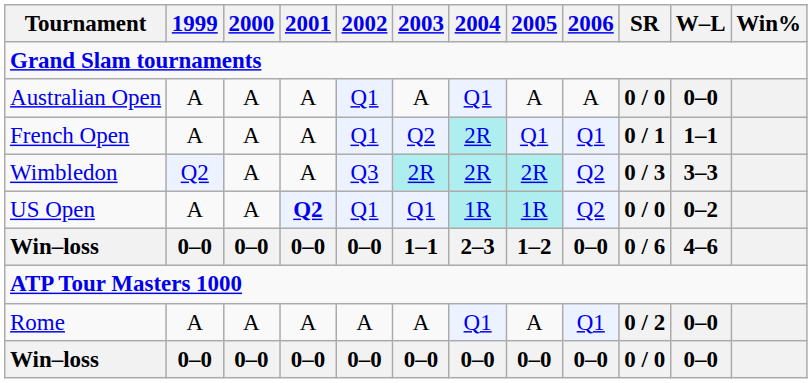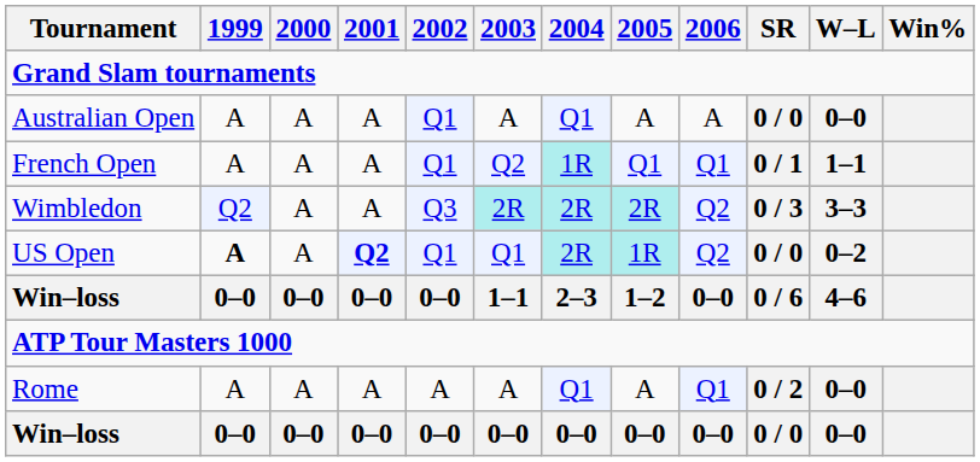 <table class=wikitable style=text-align:center;font-size:97%>
 <tr>
 <th>Tournament</th>
 <th><a href='#'>1999</a></th>
 <th><a href='#'>2000</a></th>
 <th><a href='#'>2001</a></th>
 <th><a href='#'>2002</a></th>
 <th><a href='#'>2003</a></th>
 <th><a href='#'>2004</a></th>
 <th><a href='#'>2005</a></th>
 <th><a href='#'>2006</a></th>
 <th>SR</th>
 <th>W–L</th>
 <th>Win%</th>
 </tr>
 <tr>
 <td colspan=25 style=text-align:left><a href='#'><strong>Grand Slam tournaments</strong></a></td>
 </tr>
 <tr>
 <td align=left><a href='#'>Australian Open</a></td>
 <td>A</td>
 <td>A</td>
 <td>A</td>
 <td bgcolor=ecf2ff><a href='#'>Q1</a></td>
 <td>A</td>
 <td bgcolor=ecf2ff><a href='#'>Q1</a></td>
 <td>A</td>
 <td>A</td>
 <th>0 / 0</th>
 <th>0–0</th>
 <th></th>
 </tr>
 <tr>
 <td align=left><a href='#'>French Open</a></td>
 <td>A</td>
 <td>A</td>
 <td>A</td>
 <td bgcolor=ecf2ff><a href='#'>Q1</a></td>
 <td bgcolor=ecf2ff><a href='#'>Q2</a></td>
-<td bgcolor=afeeee><a href='#'>2R</a></td>
+<td bgcolor=afeeee><a href='#'>1R</a></td>
 <td bgcolor=ecf2ff><a href='#'>Q1</a></td>
 <td bgcolor=ecf2ff><a href='#'>Q1</a></td>
 <th>0 / 1</th>
 <th>1–1</th>
 <th></th>
 </tr>
 <tr>
 <td align=left><a href='#'>Wimbledon</a></td>
 <td bgcolor=ecf2ff><a href='#'>Q2</a></td>
 <td>A</td>
 <td>A</td>
 <td bgcolor=ecf2ff><a href='#'>Q3</a></td>
 <td bgcolor=afeeee><a href='#'>2R</a></td>
 <td bgcolor=afeeee><a href='#'>2R</a></td>
 <td bgcolor=afeeee><a href='#'>2R</a></td>
 <td bgcolor=ecf2ff><a href='#'>Q2</a></td>
 <th>0 / 3</th>
 <th>3–3</th>
 <th></th>
 </tr>
 <tr>
 <td align=left><a href='#'>US Open</a></td>
-<td>A</td>
+<td><strong>A</strong></td>
 <td>A</td>
 <td bgcolor=ecf2ff><strong><a href='#'>Q2</a></strong></td>
 <td bgcolor=ecf2ff><a href='#'>Q1</a></td>
 <td bgcolor=ecf2ff><a href='#'>Q1</a></td>
-<td bgcolor=afeeee><a href='#'>1R</a></td>
+<td bgcolor=afeeee><a href='#'>2R</a></td>
 <td bgcolor=afeeee><a href='#'>1R</a></td>
 <td bgcolor=ecf2ff><a href='#'>Q2</a></td>
 <th>0 / 0</th>
 <th>0–2</th>
 <th></th>
 </tr>
 <tr>
 <th style=text-align:left><strong>Win–loss</strong></th>
 <th>0–0</th>
 <th>0–0</th>
 <th>0–0</th>
 <th>0–0</th>
 <th>1–1</th>
 <th>2–3</th>
 <th>1–2</th>
 <th>0–0</th>
 <th>0 / 6</th>
 <th>4–6</th>
 <th></th>
 </tr>
 <tr>
 <td colspan=25 style=text-align:left><strong><a href='#'>ATP Tour Masters 1000</a></strong></td>
 </tr>
 <tr>
 <td align=left><a href='#'>Rome</a></td>
 <td>A</td>
 <td>A</td>
 <td>A</td>
 <td>A</td>
 <td>A</td>
 <td bgcolor=ecf2ff><a href='#'>Q1</a></td>
 <td>A</td>
 <td bgcolor=ecf2ff><a href='#'>Q1</a></td>
 <th>0 / 2</th>
 <th>0–0</th>
 <th></th>
 </tr>
 <tr>
 <th style=text-align:left><strong>Win–loss</strong></th>
 <th>0–0</th>
 <th>0–0</th>
 <th>0–0</th>
 <th>0–0</th>
 <th>0–0</th>
 <th>0–0</th>
 <th>0–0</th>
 <th>0–0</th>
 <th>0 / 0</th>
 <th>0–0</th>
 <th></th>
 </tr>
 </table>
